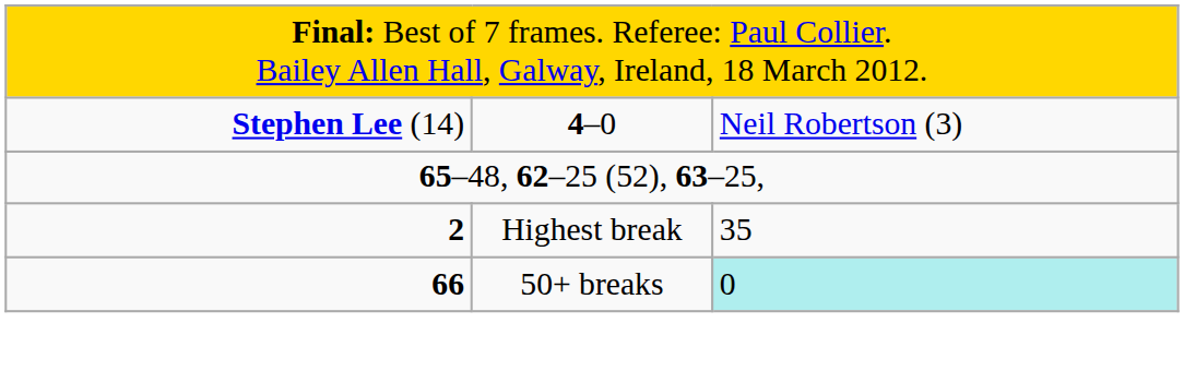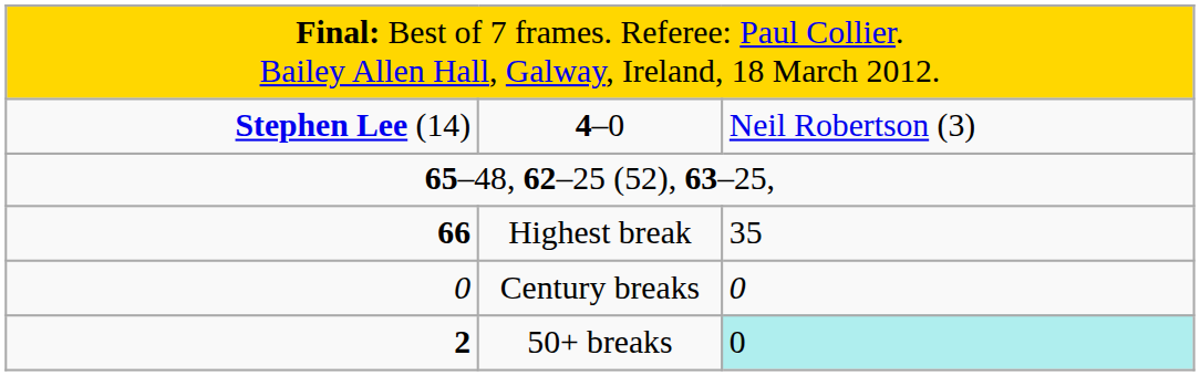 <table class="wikitable" style="font-size: 90%; margin: 1em auto 1em auto;">
 <tr>
 <td colspan="3" align="center" bgcolor="#ffd700"><strong>Final:</strong> Best of 7 frames. Referee: <a href='#'>Paul Collier</a>.<br><a href='#'>Bailey Allen Hall</a>, <a href='#'>Galway</a>, Ireland, 18 March 2012.</td>
 </tr>
 <tr>
 <td width="200" align="right"><strong><a href='#'>Stephen Lee</a></strong> (14) <br></td>
 <td width="100" align="center"><strong>4</strong>–0</td>
 <td width="200"><a href='#'>Neil Robertson</a> (3) <br></td>
 </tr>
 <tr>
 <td colspan="3" align="center" style="font-size: 100%"><strong>65</strong>–48, <strong>62</strong>–25 (52), <strong>63</strong>–25, </td>
 </tr>
 <tr>
-<td align="right"><strong>2</strong></td>
+<td align="right"><strong>66</strong></td>
 <td align="center">Highest break</td>
 <td>35</td>
 </tr>
 <tr>
-<td align="right"><strong>66</strong></td>
+<td align="right"><em>0</em></td>
+<td align="center">Century breaks</td>
+<td><em>0</em></td>
+</tr>
+<tr>
+<td align="right"><strong>2</strong></td>
 <td align="center">50+ breaks</td>
 <td style="background: paleturquoise;">0</td>
 </tr>
 </table>
